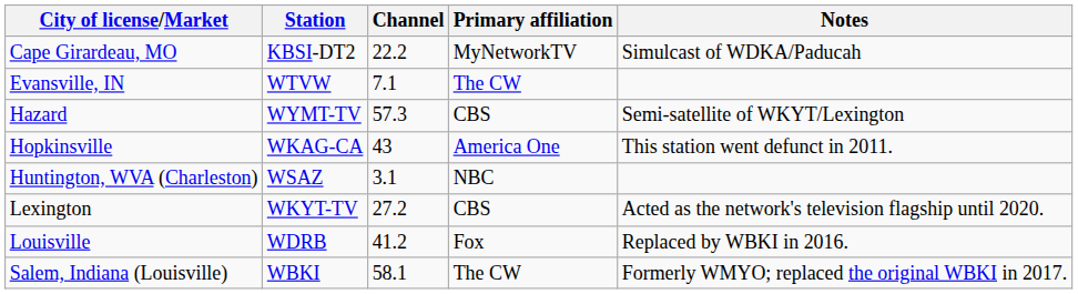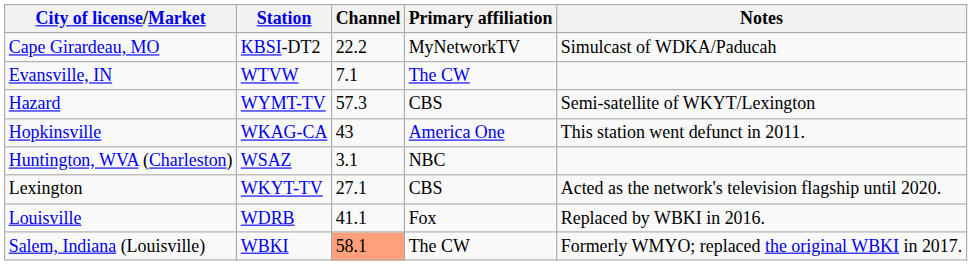 <table class="wikitable">
 <tr>
 <th><a href='#'>City of license</a>/<a href='#'>Market</a></th>
 <th><a href='#'>Station</a></th>
 <th>Channel</th>
 <th>Primary affiliation</th>
 <th>Notes</th>
 </tr>
 <tr>
 <td><a href='#'>Cape Girardeau, MO</a></td>
 <td><a href='#'>KBSI</a>-DT2</td>
 <td>22.2</td>
 <td>MyNetworkTV</td>
 <td>Simulcast of WDKA/Paducah</td>
 </tr>
 <tr>
 <td><a href='#'>Evansville, IN</a></td>
 <td><a href='#'>WTVW</a></td>
 <td>7.1</td>
 <td><a href='#'>The CW</a></td>
 </tr>
 <tr>
 <td><a href='#'>Hazard</a></td>
 <td><a href='#'>WYMT-TV</a></td>
 <td>57.3</td>
 <td>CBS</td>
 <td>Semi-satellite of WKYT/Lexington</td>
 </tr>
 <tr>
 <td><a href='#'>Hopkinsville</a></td>
 <td><a href='#'>WKAG-CA</a></td>
 <td>43</td>
 <td><a href='#'>America One</a></td>
 <td>This station went defunct in 2011.</td>
 </tr>
 <tr>
 <td><a href='#'>Huntington, WVA</a> (<a href='#'>Charleston</a>)</td>
 <td><a href='#'>WSAZ</a></td>
 <td>3.1</td>
 <td>NBC</td>
 </tr>
 <tr>
 <td>Lexington</td>
 <td><a href='#'>WKYT-TV</a></td>
-<td>27.2</td>
+<td>27.1</td>
 <td>CBS</td>
 <td>Acted as the network's television flagship until 2020.</td>
 </tr>
 <tr>
 <td><a href='#'>Louisville</a></td>
 <td><a href='#'>WDRB</a></td>
-<td>41.2</td>
+<td>41.1</td>
 <td>Fox</td>
 <td>Replaced by WBKI in 2016.</td>
 </tr>
 <tr>
 <td><a href='#'>Salem, Indiana</a> (Louisville)</td>
 <td><a href='#'>WBKI</a></td>
-<td>58.1</td>
+<td style="background: lightsalmon;">58.1</td>
 <td>The CW</td>
 <td>Formerly WMYO; replaced <a href='#'>the original WBKI</a> in 2017.</td>
 </tr>
 </table>
